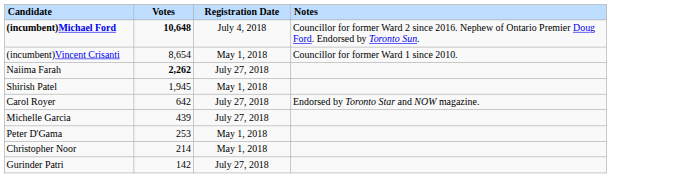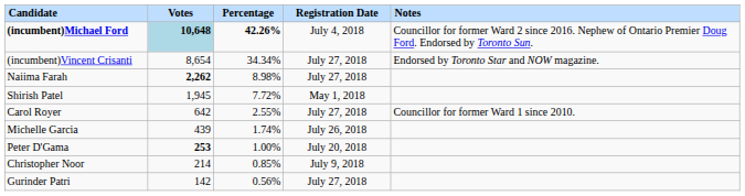 <table class="sortable wikitable">
 <tr>
 <th scope="col" style="background-color:#bfdeff;width:200px;text-align:left;padding-left:5px;">Candidate</th>
 <th scope="col" style="background-color:#bfdeff;width:88px;">Votes</th>
+<th scope="col" style="background-color:#bfdeff;width:95px;">Percentage</th>
 <th scope="col" style="background-color:#bfdeff;width:150px;">Registration Date</th>
 <th scope="col" style="background-color:#bfdeff;width:500px;text-align:left;padding-left:5px;">Notes</th>
 </tr>
 <tr>
 <td valign="top"><strong>(incumbent)<a href='#'>Michael Ford</a></strong></td>
-<td valign="top" align="right"><strong>10,648</strong></td>
+<td valign="top" align="right" style="background: lightblue;"><strong>10,648</strong></td>
+<td valign="top" align="right"><strong>42.26%</strong></td>
 <td valign="top" align="center">July 4, 2018</td>
 <td>Councillor for former Ward 2 since 2016. Nephew of Ontario Premier <a href='#'>Doug Ford</a>. Endorsed by <em><a href='#'>Toronto Sun</a></em>.</td>
 </tr>
 <tr>
 <td valign="top">(incumbent)<a href='#'>Vincent Crisanti</a></td>
 <td valign="top" align="right">8,654</td>
-<td valign="top" align="center">May 1, 2018</td>
-<td>Councillor for former Ward 1 since 2010.</td>
+<td valign="top" align="right">34.34%</td>
+<td valign="top" align="center">July 27, 2018</td>
+<td>Endorsed by <em>Toronto Star</em> and <em>NOW</em> magazine.</td>
 </tr>
 <tr>
 <td valign="top">Naiima Farah</td>
 <td valign="top" align="right"><strong>2,262</strong></td>
+<td valign="top" align="right">8.98%</td>
 <td valign="top" align="center">July 27, 2018</td>
 <td></td>
 </tr>
 <tr>
 <td valign="top">Shirish Patel</td>
 <td valign="top" align="right">1,945</td>
+<td valign="top" align="right">7.72%</td>
 <td valign="top" align="center">May 1, 2018</td>
 <td></td>
 </tr>
 <tr>
 <td valign="top">Carol Royer</td>
 <td valign="top" align="right">642</td>
+<td valign="top" align="right">2.55%</td>
 <td valign="top" align="center">July 27, 2018</td>
-<td>Endorsed by <em>Toronto Star</em> and <em>NOW</em> magazine.</td>
+<td>Councillor for former Ward 1 since 2010.</td>
 </tr>
 <tr>
 <td valign="top">Michelle Garcia</td>
 <td valign="top" align="right">439</td>
-<td valign="top" align="center">July 27, 2018</td>
+<td valign="top" align="right">1.74%</td>
+<td valign="top" align="center">July 26, 2018</td>
 <td></td>
 </tr>
 <tr>
 <td valign="top">Peter D'Gama</td>
-<td valign="top" align="right">253</td>
-<td valign="top" align="center">May 1, 2018</td>
+<td valign="top" align="right"><strong>253</strong></td>
+<td valign="top" align="right">1.00%</td>
+<td valign="top" align="center">July 20, 2018</td>
 <td></td>
 </tr>
 <tr>
 <td valign="top">Christopher Noor</td>
 <td valign="top" align="right">214</td>
-<td valign="top" align="center">May 1, 2018</td>
+<td valign="top" align="right">0.85%</td>
+<td valign="top" align="center">July 9, 2018</td>
 <td></td>
 </tr>
 <tr>
 <td valign="top">Gurinder Patri</td>
 <td valign="top" align="right">142</td>
+<td valign="top" align="right">0.56%</td>
 <td valign="top" align="center">July 27, 2018</td>
 <td></td>
 </tr>
 </table>
